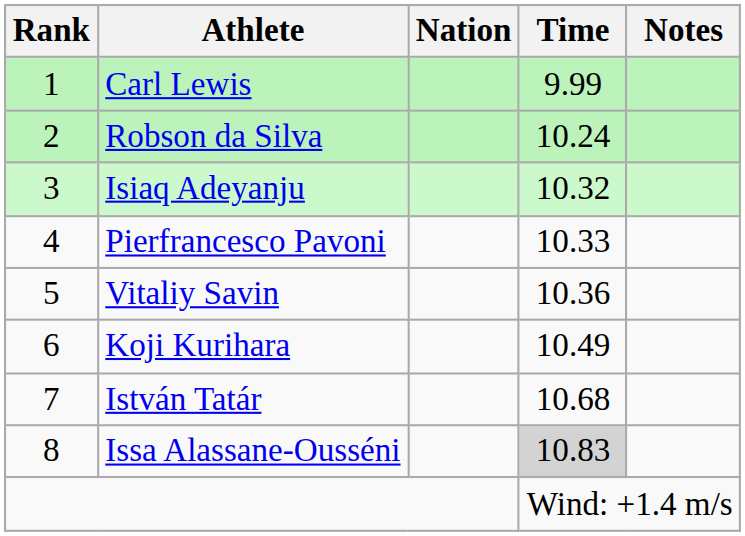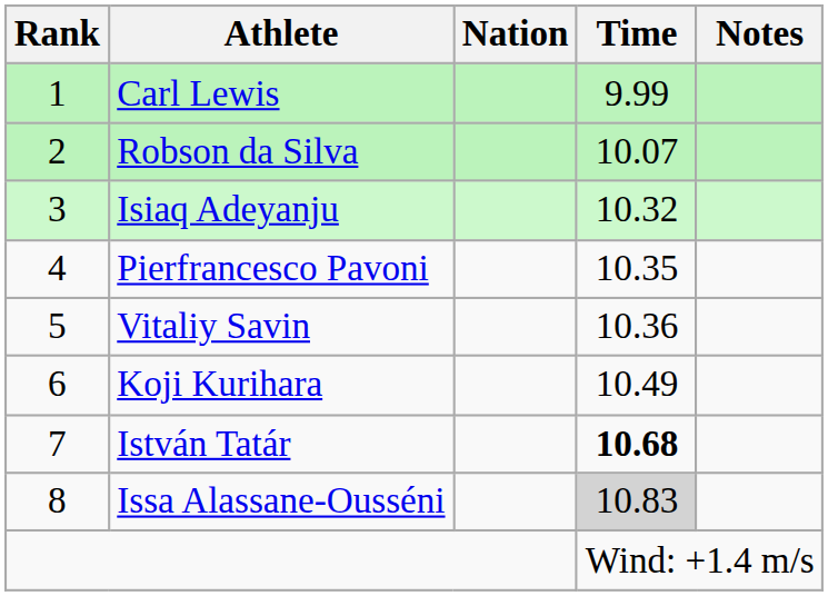 <table class="wikitable sortable" style="text-align:center">
 <tr>
 <th>Rank</th>
 <th>Athlete</th>
 <th>Nation</th>
 <th>Time</th>
 <th>Notes</th>
 </tr>
 <tr style="background:#bbf3bb;">
 <td>1</td>
 <td align=left><a href='#'>Carl Lewis</a></td>
 <td align=left></td>
 <td>9.99</td>
 <td></td>
 </tr>
 <tr style="background:#bbf3bb;">
 <td>2</td>
 <td align=left><a href='#'>Robson da Silva</a></td>
 <td align=left></td>
-<td>10.24</td>
+<td>10.07</td>
 <td></td>
 </tr>
 <tr style="background:#ccf9cc;">
 <td>3</td>
 <td align=left><a href='#'>Isiaq Adeyanju</a></td>
 <td align=left></td>
 <td>10.32</td>
 <td></td>
 </tr>
 <tr>
 <td>4</td>
 <td align=left><a href='#'>Pierfrancesco Pavoni</a></td>
 <td align=left></td>
-<td>10.33</td>
+<td>10.35</td>
 <td></td>
 </tr>
 <tr>
 <td>5</td>
 <td align=left><a href='#'>Vitaliy Savin</a></td>
 <td align=left></td>
 <td>10.36</td>
 <td></td>
 </tr>
 <tr>
 <td>6</td>
 <td align=left><a href='#'>Koji Kurihara</a></td>
 <td align=left></td>
 <td>10.49</td>
 <td></td>
 </tr>
 <tr>
 <td>7</td>
 <td align=left><a href='#'>István Tatár</a></td>
 <td align=left></td>
-<td>10.68</td>
+<td><strong>10.68</strong></td>
 <td></td>
 </tr>
 <tr>
 <td>8</td>
 <td align=left><a href='#'>Issa Alassane-Ousséni</a></td>
 <td align=left></td>
 <td style="background: lightgrey;">10.83</td>
 <td></td>
 </tr>
 <tr class="sortbottom">
 <td colspan=3></td>
 <td colspan="3" style="text-align:left;">Wind: +1.4 m/s</td>
 </tr>
 </table>
